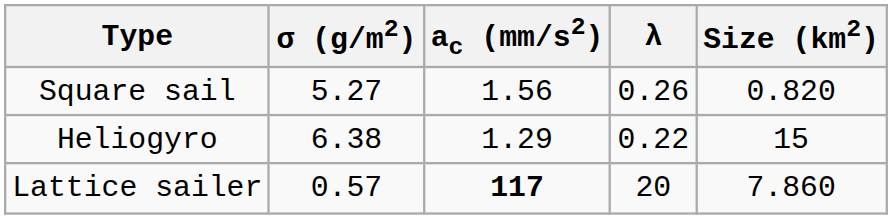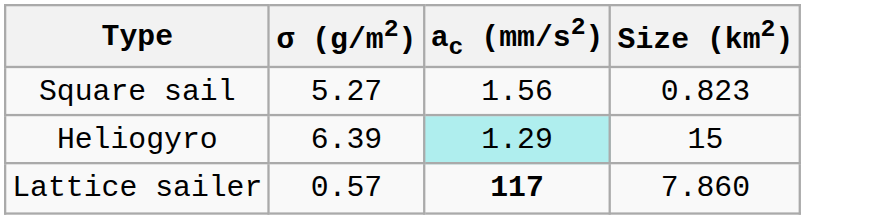 <table class="wikitable" style="text-align: center;">
 <tr>
 <th>Type</th>
 <th>σ (g/m<sup>2</sup>)</th>
 <th>a<sub>c</sub> (mm/s<sup>2</sup>)</th>
-<th>λ</th>
 <th>Size (km<sup>2</sup>)</th>
 </tr>
 <tr>
 <td>Square sail</td>
 <td>5.27</td>
 <td>1.56</td>
-<td>0.26</td>
-<td>0.820</td>
+<td>0.823</td>
 </tr>
 <tr>
 <td>Heliogyro</td>
-<td>6.38</td>
-<td>1.29</td>
-<td>0.22</td>
+<td>6.39</td>
+<td style="background: paleturquoise;">1.29</td>
 <td>15</td>
 </tr>
 <tr>
 <td>Lattice sailer</td>
 <td>0.57</td>
 <td><strong>117</strong></td>
-<td>20</td>
 <td>7.860</td>
 </tr>
 </table>
